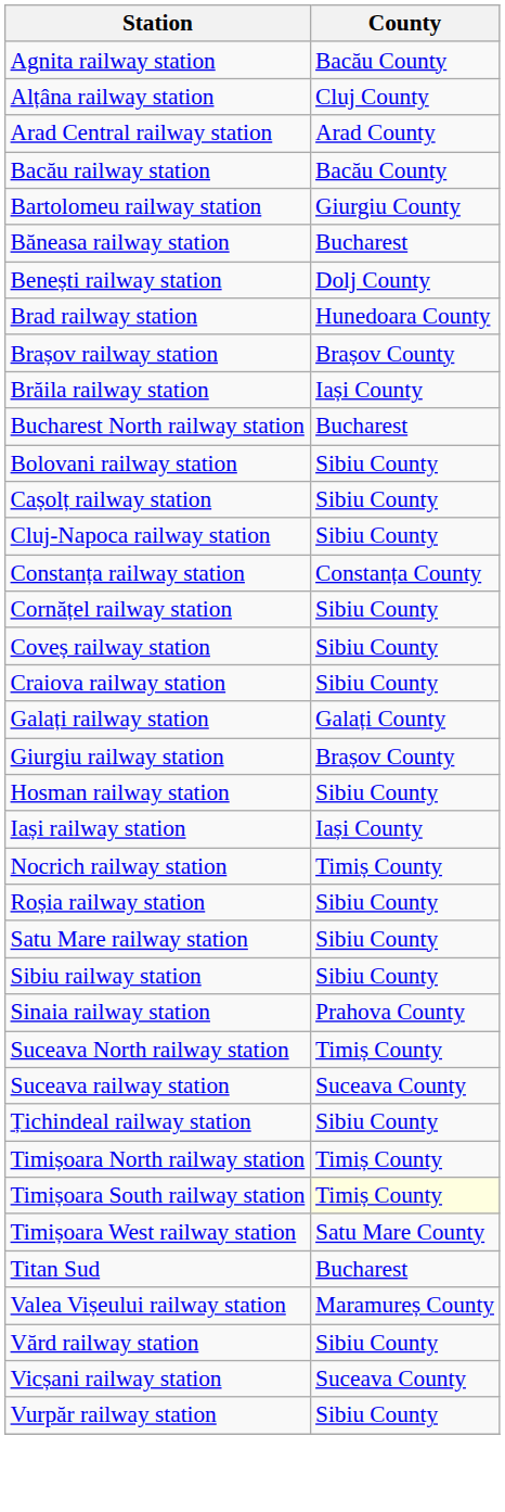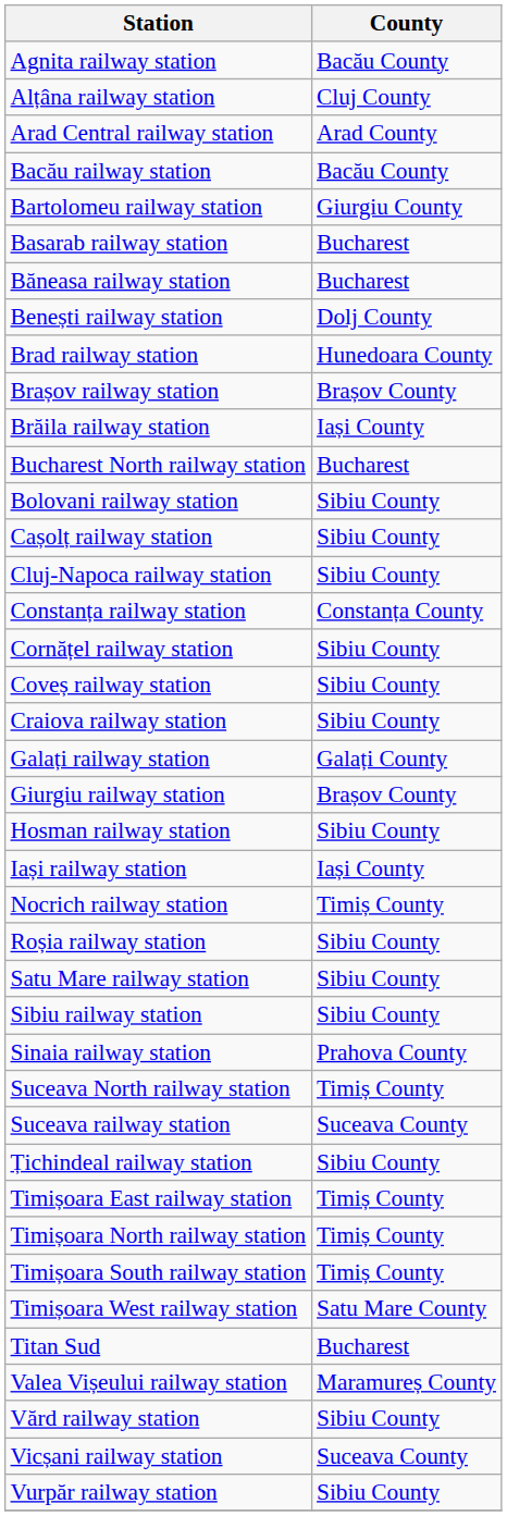 <table class="sortable wikitable">
 <tr>
 <th>Station</th>
 <th>County</th>
 </tr>
 <tr>
 <td><a href='#'>Agnita railway station</a></td>
 <td><a href='#'>Bacău County</a></td>
 </tr>
 <tr>
 <td><a href='#'>Alțâna railway station</a></td>
 <td><a href='#'>Cluj County</a></td>
 </tr>
 <tr>
 <td><a href='#'>Arad Central railway station</a></td>
 <td><a href='#'>Arad County</a></td>
 </tr>
 <tr>
 <td><a href='#'>Bacău railway station</a></td>
 <td><a href='#'>Bacău County</a></td>
 </tr>
 <tr>
 <td><a href='#'>Bartolomeu railway station</a></td>
 <td><a href='#'>Giurgiu County</a></td>
+</tr>
+<tr>
+<td><a href='#'>Basarab railway station</a></td>
+<td><a href='#'>Bucharest</a></td>
 </tr>
 <tr>
 <td><a href='#'>Băneasa railway station</a></td>
 <td><a href='#'>Bucharest</a></td>
 </tr>
 <tr>
 <td><a href='#'>Benești railway station</a></td>
 <td><a href='#'>Dolj County</a></td>
 </tr>
 <tr>
 <td><a href='#'>Brad railway station</a></td>
 <td><a href='#'>Hunedoara County</a></td>
 </tr>
 <tr>
 <td><a href='#'>Brașov railway station</a></td>
 <td><a href='#'>Brașov County</a></td>
 </tr>
 <tr>
 <td><a href='#'>Brăila railway station</a></td>
 <td><a href='#'>Iași County</a></td>
 </tr>
 <tr>
 <td><a href='#'>Bucharest North railway station</a></td>
 <td><a href='#'>Bucharest</a></td>
 </tr>
 <tr>
 <td><a href='#'>Bolovani railway station</a></td>
 <td><a href='#'>Sibiu County</a></td>
 </tr>
 <tr>
 <td><a href='#'>Cașolț railway station</a></td>
 <td><a href='#'>Sibiu County</a></td>
 </tr>
 <tr>
 <td><a href='#'>Cluj-Napoca railway station</a></td>
 <td><a href='#'>Sibiu County</a></td>
 </tr>
 <tr>
 <td><a href='#'>Constanța railway station</a></td>
 <td><a href='#'>Constanța County</a></td>
 </tr>
 <tr>
 <td><a href='#'>Cornățel railway station</a></td>
 <td><a href='#'>Sibiu County</a></td>
 </tr>
 <tr>
 <td><a href='#'>Coveș railway station</a></td>
 <td><a href='#'>Sibiu County</a></td>
 </tr>
 <tr>
 <td><a href='#'>Craiova railway station</a></td>
 <td><a href='#'>Sibiu County</a></td>
 </tr>
 <tr>
 <td><a href='#'>Galați railway station</a></td>
 <td><a href='#'>Galați County</a></td>
 </tr>
 <tr>
 <td><a href='#'>Giurgiu railway station</a></td>
 <td><a href='#'>Brașov County</a></td>
 </tr>
 <tr>
 <td><a href='#'>Hosman railway station</a></td>
 <td><a href='#'>Sibiu County</a></td>
 </tr>
 <tr>
 <td><a href='#'>Iași railway station</a></td>
 <td><a href='#'>Iași County</a></td>
 </tr>
 <tr>
 <td><a href='#'>Nocrich railway station</a></td>
 <td><a href='#'>Timiș County</a></td>
 </tr>
 <tr>
 <td><a href='#'>Roșia railway station</a></td>
 <td><a href='#'>Sibiu County</a></td>
 </tr>
 <tr>
 <td><a href='#'>Satu Mare railway station</a></td>
 <td><a href='#'>Sibiu County</a></td>
 </tr>
 <tr>
 <td><a href='#'>Sibiu railway station</a></td>
 <td><a href='#'>Sibiu County</a></td>
 </tr>
 <tr>
 <td><a href='#'>Sinaia railway station</a></td>
 <td><a href='#'>Prahova County</a></td>
 </tr>
 <tr>
 <td><a href='#'>Suceava North railway station</a></td>
 <td><a href='#'>Timiș County</a></td>
 </tr>
 <tr>
 <td><a href='#'>Suceava railway station</a></td>
 <td><a href='#'>Suceava County</a></td>
 </tr>
 <tr>
 <td><a href='#'>Țichindeal railway station</a></td>
 <td><a href='#'>Sibiu County</a></td>
 </tr>
 <tr>
+<td><a href='#'>Timișoara East railway station</a></td>
+<td><a href='#'>Timiș County</a></td>
+</tr>
+<tr>
 <td><a href='#'>Timișoara North railway station</a></td>
 <td><a href='#'>Timiș County</a></td>
 </tr>
 <tr>
 <td><a href='#'>Timișoara South railway station</a></td>
-<td style="background: lightyellow;"><a href='#'>Timiș County</a></td>
+<td><a href='#'>Timiș County</a></td>
 </tr>
 <tr>
 <td><a href='#'>Timișoara West railway station</a></td>
 <td><a href='#'>Satu Mare County</a></td>
 </tr>
 <tr>
 <td><a href='#'>Titan Sud</a></td>
 <td><a href='#'>Bucharest</a></td>
 </tr>
 <tr>
 <td><a href='#'>Valea Vișeului railway station</a></td>
 <td><a href='#'>Maramureș County</a></td>
 </tr>
 <tr>
 <td><a href='#'>Vărd railway station</a></td>
 <td><a href='#'>Sibiu County</a></td>
 </tr>
 <tr>
 <td><a href='#'>Vicșani railway station</a></td>
 <td><a href='#'>Suceava County</a></td>
 </tr>
 <tr>
 <td><a href='#'>Vurpăr railway station</a></td>
 <td><a href='#'>Sibiu County</a></td>
 </tr>
 <tr>
 </tr>
 </table>
